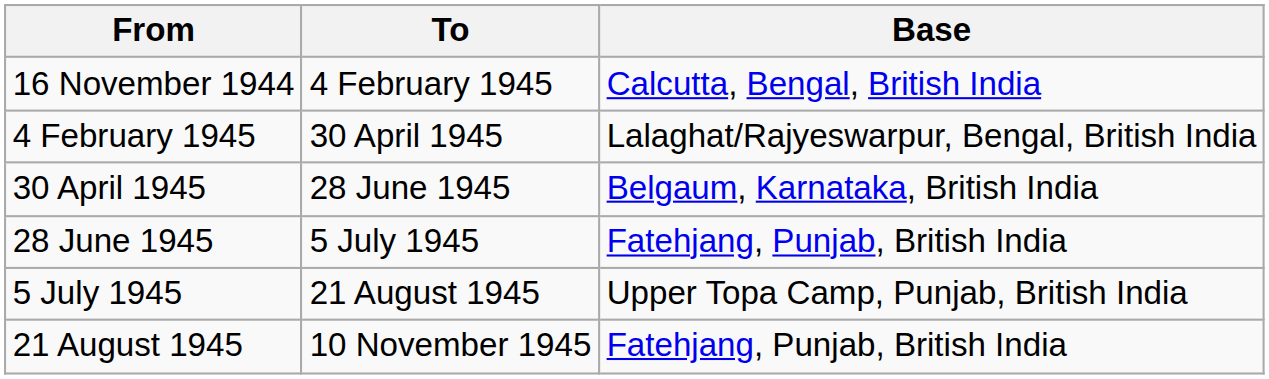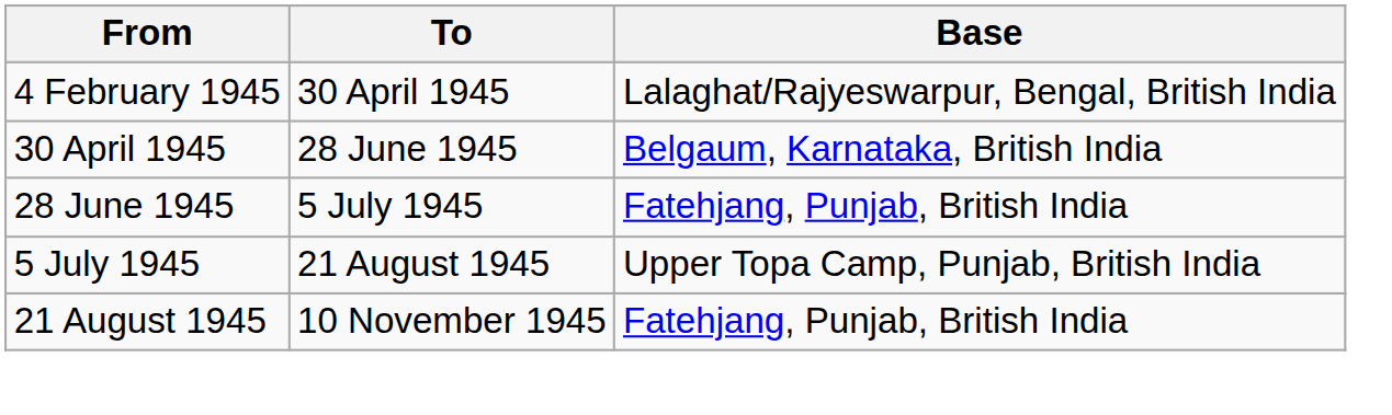 <table class="wikitable">
 <tr>
 <th>From</th>
 <th>To</th>
 <th>Base</th>
-</tr>
-<tr>
-<td>16 November 1944</td>
-<td>4 February 1945</td>
-<td><a href='#'>Calcutta</a>, <a href='#'>Bengal</a>, <a href='#'>British India</a></td>
 </tr>
 <tr>
 <td>4 February 1945</td>
 <td>30 April 1945</td>
 <td>Lalaghat/Rajyeswarpur, Bengal, British India</td>
 </tr>
 <tr>
 <td>30 April 1945</td>
 <td>28 June 1945</td>
 <td><a href='#'>Belgaum</a>, <a href='#'>Karnataka</a>, British India</td>
 </tr>
 <tr>
 <td>28 June 1945</td>
 <td>5 July 1945</td>
 <td><a href='#'>Fatehjang</a>, <a href='#'>Punjab</a>, British India</td>
 </tr>
 <tr>
 <td>5 July 1945</td>
 <td>21 August 1945</td>
 <td>Upper Topa Camp, Punjab, British India</td>
 </tr>
 <tr>
 <td>21 August 1945</td>
 <td>10 November 1945</td>
 <td><a href='#'>Fatehjang</a>, Punjab, British India</td>
 </tr>
 </table>
